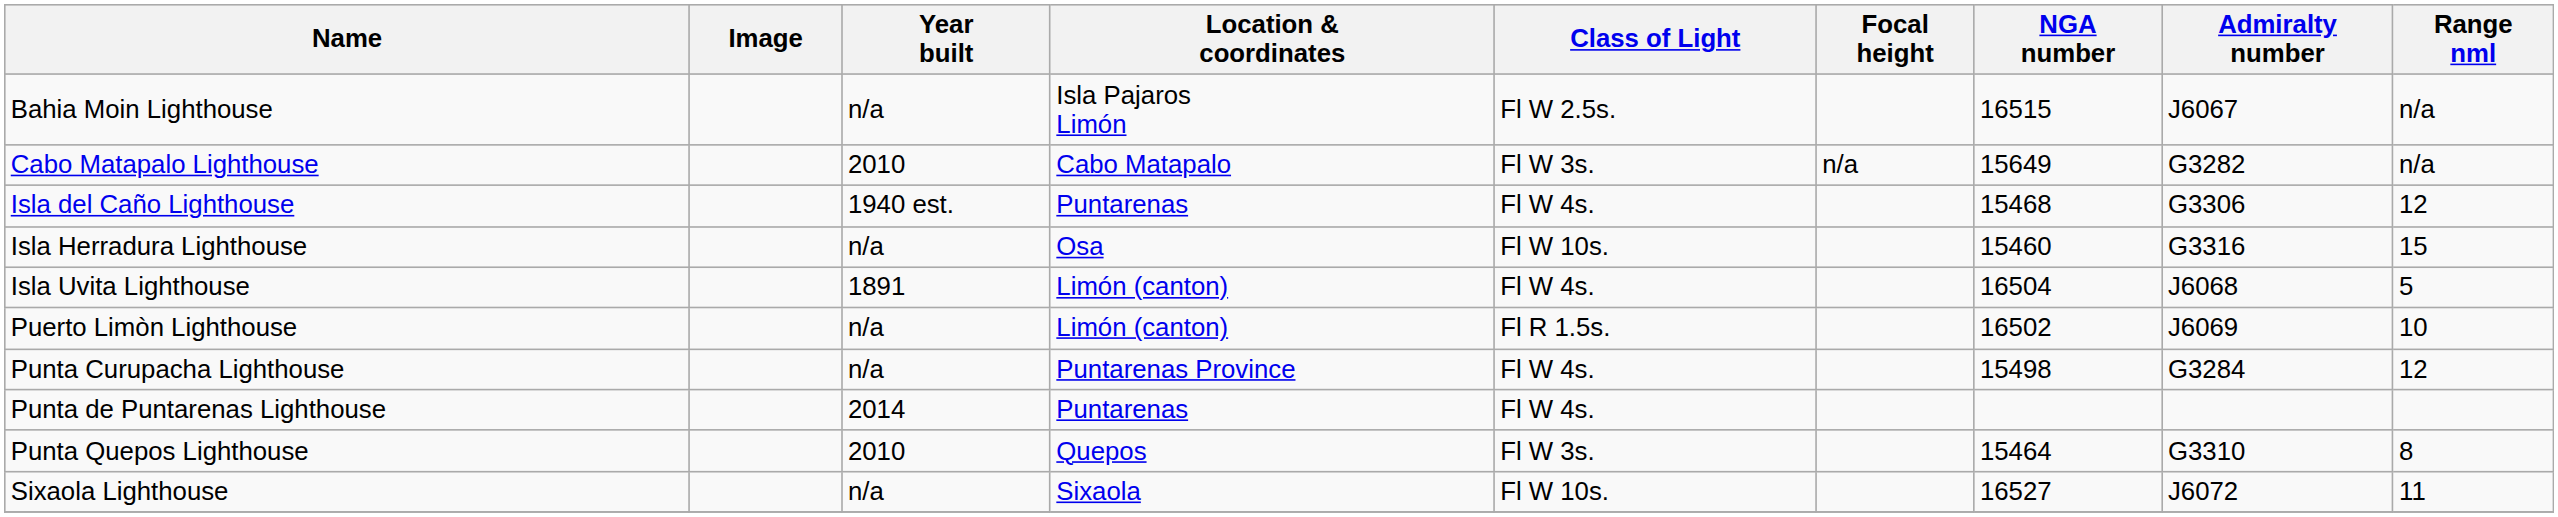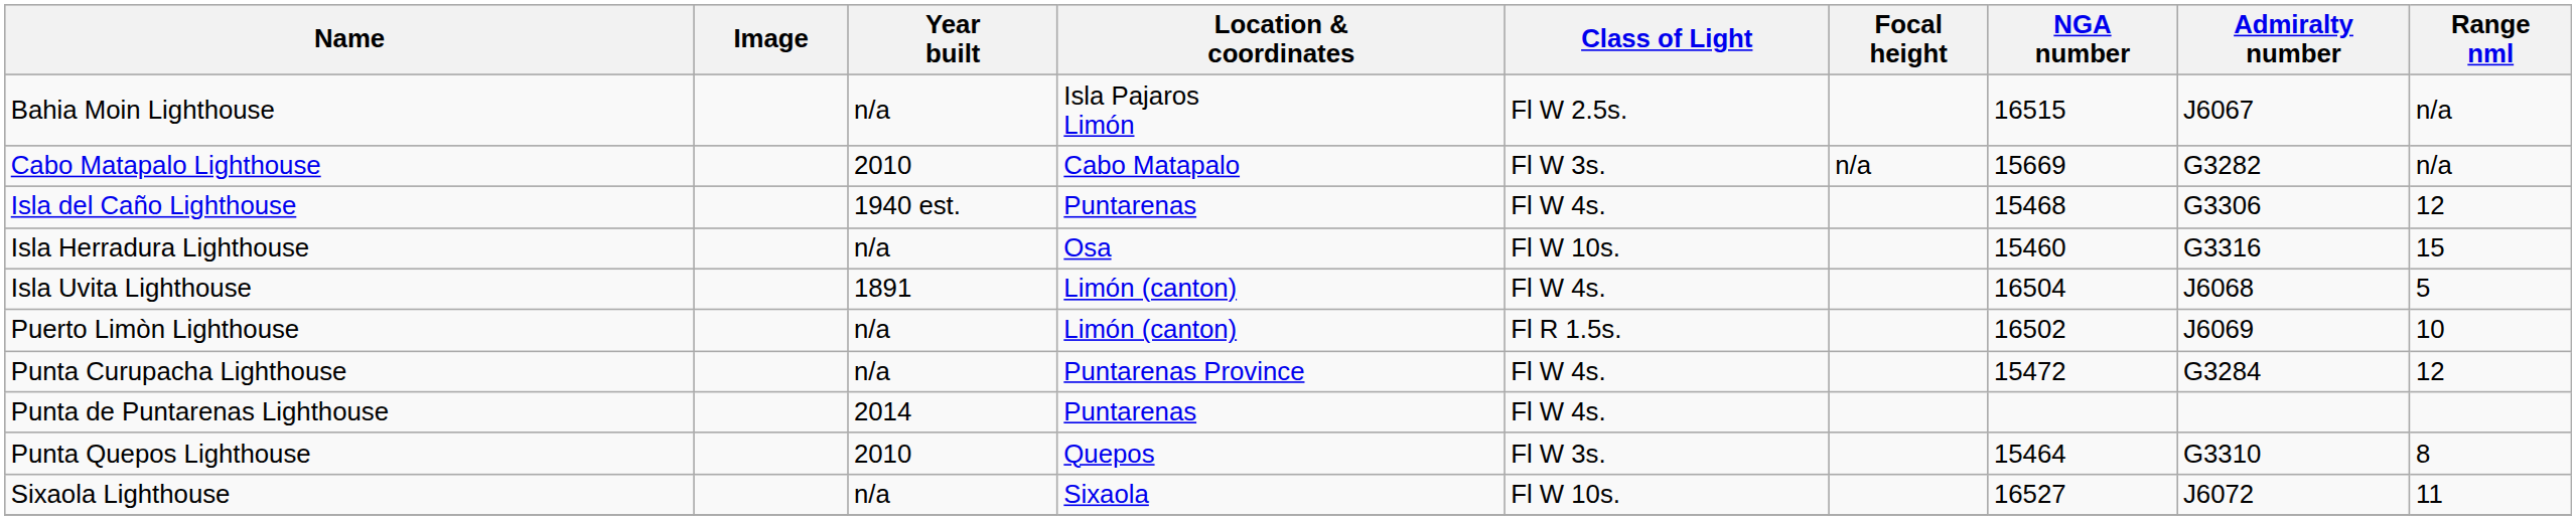 <table class="wikitable sortable" style="width:100%">
 <tr>
 <th>Name</th>
 <th>Image</th>
 <th>Year<br>built</th>
 <th>Location &<br>coordinates</th>
 <th><a href='#'>Class of Light</a></th>
 <th>Focal<br>height</th>
 <th><a href='#'>NGA</a><br>number</th>
 <th><a href='#'>Admiralty</a><br>number</th>
 <th>Range<br><a href='#'>nml</a></th>
 </tr>
 <tr>
 <td>Bahia Moin Lighthouse</td>
 <td></td>
 <td>n/a</td>
 <td>Isla Pajaros<br> <a href='#'>Limón</a><br> </td>
 <td>Fl W 2.5s.</td>
 <td></td>
 <td>16515</td>
 <td>J6067</td>
 <td>n/a</td>
 </tr>
 <tr>
 <td><a href='#'>Cabo Matapalo Lighthouse</a></td>
 <td></td>
 <td>2010</td>
 <td><a href='#'>Cabo Matapalo</a><br></td>
 <td>Fl W 3s.</td>
 <td>n/a</td>
-<td>15649</td>
+<td>15669</td>
 <td>G3282</td>
 <td>n/a</td>
 </tr>
 <tr>
 <td><a href='#'>Isla del Caño Lighthouse</a></td>
 <td></td>
 <td>1940 est.</td>
 <td><a href='#'>Puntarenas</a><br></td>
 <td>Fl W 4s.</td>
 <td></td>
 <td>15468</td>
 <td>G3306</td>
 <td>12</td>
 </tr>
 <tr>
 <td>Isla Herradura Lighthouse</td>
 <td></td>
 <td>n/a</td>
 <td><a href='#'>Osa</a><br></td>
 <td>Fl W 10s.</td>
 <td></td>
 <td>15460</td>
 <td>G3316</td>
 <td>15</td>
 </tr>
 <tr>
 <td>Isla Uvita Lighthouse</td>
 <td></td>
 <td>1891</td>
 <td><a href='#'>Limón (canton)</a><br></td>
 <td>Fl W 4s.</td>
 <td></td>
 <td>16504</td>
 <td>J6068</td>
 <td>5</td>
 </tr>
 <tr>
 <td>Puerto Limòn Lighthouse</td>
 <td></td>
 <td>n/a</td>
 <td><a href='#'>Limón (canton)</a><br></td>
 <td>Fl R 1.5s.</td>
 <td></td>
 <td>16502</td>
 <td>J6069</td>
 <td>10</td>
 </tr>
 <tr>
 <td>Punta Curupacha Lighthouse</td>
 <td></td>
 <td>n/a</td>
 <td><a href='#'>Puntarenas Province</a><br></td>
 <td>Fl W 4s.</td>
 <td></td>
-<td>15498</td>
+<td>15472</td>
 <td>G3284</td>
 <td>12</td>
 </tr>
 <tr>
 <td>Punta de Puntarenas Lighthouse</td>
 <td></td>
 <td>2014</td>
 <td><a href='#'>Puntarenas</a><br> </td>
 <td>Fl W 4s.</td>
 <td></td>
 <td></td>
 <td></td>
 <td></td>
 </tr>
 <tr>
 <td>Punta Quepos Lighthouse</td>
 <td></td>
 <td>2010</td>
 <td><a href='#'>Quepos</a><br></td>
 <td>Fl W 3s.</td>
 <td></td>
 <td>15464</td>
 <td>G3310</td>
 <td>8</td>
 </tr>
 <tr>
 <td>Sixaola Lighthouse</td>
 <td></td>
 <td>n/a</td>
 <td><a href='#'>Sixaola</a><br></td>
 <td>Fl W 10s.</td>
 <td></td>
 <td>16527</td>
 <td>J6072</td>
 <td>11</td>
 </tr>
 <tr>
 </tr>
 </table>
